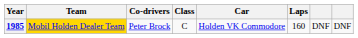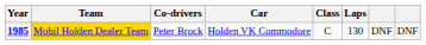 <table class="wikitable" style="text-align:center; font-size:90%">
 <tr>
 <th>Year</th>
 <th>Team</th>
 <th>Co-drivers</th>
+<th>Car</th>
 <th>Class</th>
-<th>Car</th>
 <th>Laps</th>
 <th></th>
 <th></th>
 </tr>
 <tr>
 <th><a href='#'>1985</a></th>
 <td align="left" style="background: gold;"> <a href='#'>Mobil Holden Dealer Team</a></td>
 <td align="left"> <a href='#'>Peter Brock</a></td>
+<td align="left"><a href='#'>Holden VK Commodore</a></td>
 <td>C</td>
-<td align="left"><a href='#'>Holden VK Commodore</a></td>
-<td>160</td>
+<td>130</td>
 <td>DNF</td>
 <td>DNF</td>
 </tr>
 </table>
